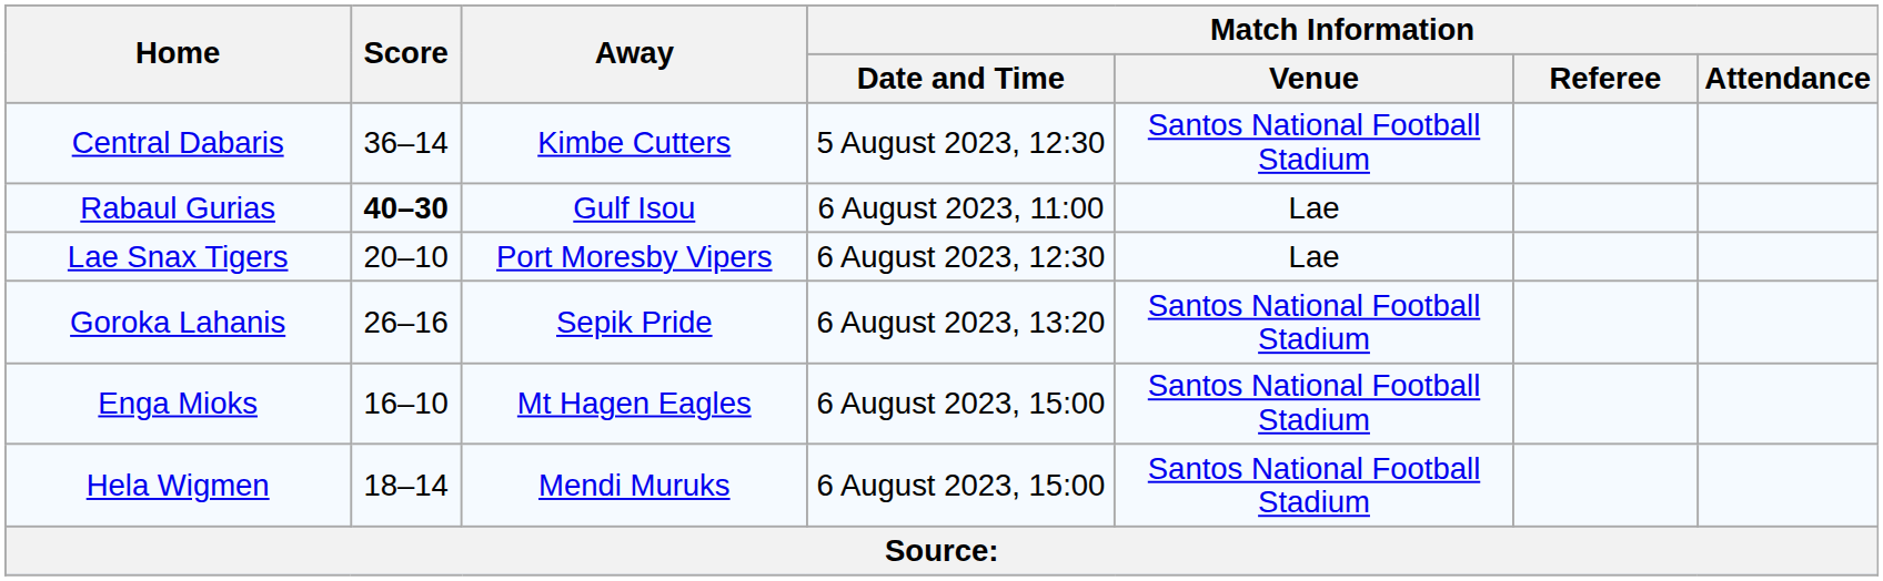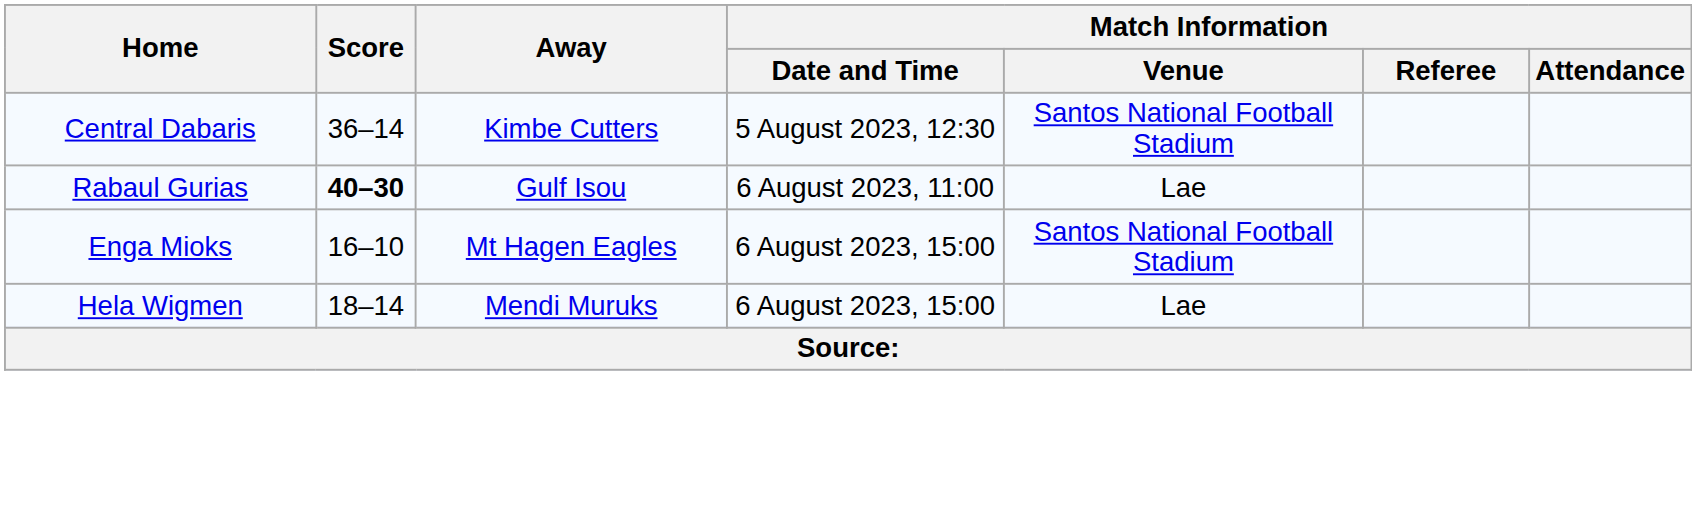 <table class="wikitable" width="100%" style="border-collapse:collapse; font-size:90%; text-align:center;">
 <tr>
 <th rowspan="2" width="19%">Home</th>
 <th rowspan="2" width="6%">Score</th>
 <th rowspan="2" width="19%">Away</th>
 <th colspan="4">Match Information</th>
 </tr>
 <tr bgcolor="#CCCCCC">
 <th width="17%">Date and Time</th>
 <th width="22%">Venue</th>
 <th width="10%">Referee</th>
 <th width="7%">Attendance</th>
 </tr>
 <tr bgcolor="#F5FAFF">
 <td><a href='#'>Central Dabaris</a></td>
 <td>36–14</td>
 <td> <a href='#'>Kimbe Cutters</a></td>
 <td>5 August 2023, 12:30</td>
 <td><a href='#'>Santos National Football Stadium</a></td>
 <td></td>
 <td></td>
 </tr>
 <tr bgcolor="#F5FAFF">
 <td><a href='#'>Rabaul Gurias</a></td>
 <td><strong>40–30</strong></td>
 <td><a href='#'>Gulf Isou</a></td>
 <td>6 August 2023, 11:00</td>
 <td>Lae</td>
 <td></td>
 <td></td>
 </tr>
 <tr bgcolor="#F5FAFF">
-<td> <a href='#'>Lae Snax Tigers</a></td>
-<td>20–10</td>
-<td> <a href='#'>Port Moresby Vipers</a></td>
-<td>6 August 2023, 12:30</td>
-<td>Lae</td>
-<td></td>
-<td></td>
-</tr>
-<tr bgcolor="#F5FAFF">
-<td><a href='#'>Goroka Lahanis</a></td>
-<td>26–16</td>
-<td><a href='#'>Sepik Pride</a></td>
-<td>6 August 2023, 13:20</td>
-<td><a href='#'>Santos National Football Stadium</a></td>
-<td></td>
-<td></td>
-</tr>
-<tr bgcolor="#F5FAFF">
 <td><a href='#'>Enga Mioks</a></td>
 <td>16–10</td>
 <td><a href='#'>Mt Hagen Eagles</a></td>
 <td>6 August 2023, 15:00</td>
 <td><a href='#'>Santos National Football Stadium</a></td>
 <td></td>
 <td></td>
 </tr>
 <tr bgcolor="#F5FAFF">
 <td><a href='#'>Hela Wigmen</a></td>
 <td>18–14</td>
 <td><a href='#'>Mendi Muruks</a></td>
 <td>6 August 2023, 15:00</td>
-<td><a href='#'>Santos National Football Stadium</a></td>
+<td>Lae</td>
 <td></td>
 <td></td>
 </tr>
 <tr bgcolor="#C1D8FF">
 <th colspan="7">Source:</th>
 </tr>
 </table>
